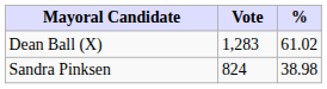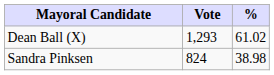 <table class="wikitable">
 <tr>
 <th style="background:#ddf; width:200px;">Mayoral Candidate</th>
 <th style="background:#ddf; width:50px;">Vote</th>
 <th style="background:#ddf; width:30px;">%</th>
 </tr>
 <tr>
 <td>Dean Ball (X)</td>
-<td>1,283</td>
+<td>1,293</td>
 <td>61.02</td>
 </tr>
 <tr>
 <td>Sandra Pinksen</td>
 <td>824</td>
 <td>38.98</td>
 </tr>
 </table>
